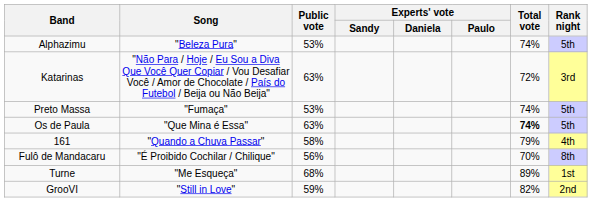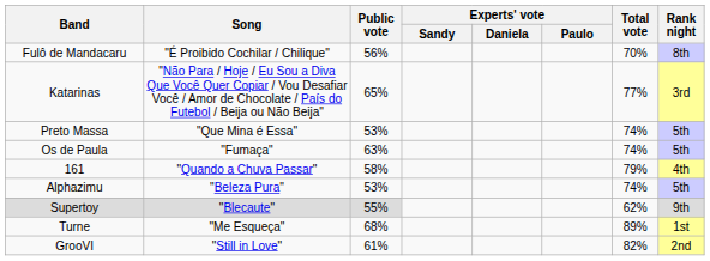 <table class="wikitable" style="font-size:95%; text-align:center" width="100%">
 <tr>
 <th width="135" rowspan=2>Band</th>
 <th width="205" rowspan=2>Song</th>
 <th width="040" rowspan=2>Public<br>vote</th>
 <th colspan=3>Experts' vote</th>
 <th width="040" rowspan=2>Total<br>vote</th>
 <th width="040" rowspan=2>Rank<br>night</th>
 </tr>
 <tr>
 <th width="065">Sandy</th>
 <th width="065">Daniela</th>
 <th width="065">Paulo</th>
 </tr>
 <tr>
-<td>Alphazimu</td>
-<td>"<a href='#'>Beleza Pura</a>"</td>
-<td>53%</td>
+<td>Fulô de Mandacaru</td>
+<td>"É Proibido Cochilar / Chilique"</td>
+<td>56%</td>
 <td></td>
 <td></td>
 <td></td>
-<td>74%</td>
-<td bgcolor="#CCCCFF">5th</td>
+<td>70%</td>
+<td bgcolor="#CCCCFF">8th</td>
 </tr>
 <tr>
 <td>Katarinas</td>
 <td>"<a href='#'>Não Para</a> / <a href='#'>Hoje</a> / <a href='#'>Eu Sou a Diva Que Você Quer Copiar</a> / Vou Desafiar Você / Amor de Chocolate / <a href='#'>País do Futebol</a> / Beija ou Não Beija"</td>
-<td>63%</td>
+<td>65%</td>
 <td></td>
 <td></td>
 <td></td>
-<td>72%</td>
+<td>77%</td>
 <td bgcolor="#FFFF99">3rd</td>
 </tr>
 <tr>
 <td>Preto Massa</td>
-<td>"Fumaça"</td>
+<td>"Que Mina é Essa"</td>
 <td>53%</td>
 <td></td>
 <td></td>
 <td></td>
 <td>74%</td>
 <td bgcolor="#CCCCFF">5th</td>
 </tr>
 <tr>
 <td>Os de Paula</td>
-<td>"Que Mina é Essa"</td>
+<td>"Fumaça"</td>
 <td>63%</td>
 <td></td>
 <td></td>
 <td></td>
-<td><strong>74%</strong></td>
+<td>74%</td>
 <td bgcolor="#CCCCFF">5th</td>
 </tr>
 <tr>
 <td>161</td>
 <td>"<a href='#'>Quando a Chuva Passar</a>"</td>
 <td>58%</td>
 <td></td>
 <td></td>
 <td></td>
 <td>79%</td>
 <td bgcolor="#FFFF99">4th</td>
 </tr>
 <tr>
-<td>Fulô de Mandacaru</td>
-<td>"É Proibido Cochilar / Chilique"</td>
-<td>56%</td>
+<td>Alphazimu</td>
+<td>"<a href='#'>Beleza Pura</a>"</td>
+<td>53%</td>
 <td></td>
 <td></td>
 <td></td>
-<td>70%</td>
-<td bgcolor="#CCCCFF">8th</td>
+<td>74%</td>
+<td bgcolor="#CCCCFF">5th</td>
+</tr>
+<tr>
+<td bgcolor=DCDCDC>Supertoy</td>
+<td bgcolor=DCDCDC>"<a href='#'>Blecaute</a>"</td>
+<td bgcolor=DCDCDC>55%</td>
+<td></td>
+<td></td>
+<td></td>
+<td>62%</td>
+<td bgcolor=DCDCDC>9th</td>
 </tr>
 <tr>
 <td>Turne</td>
 <td>"Me Esqueça"</td>
 <td>68%</td>
 <td></td>
 <td></td>
 <td></td>
 <td>89%</td>
 <td bgcolor="#FFFF99">1st</td>
 </tr>
 <tr>
 <td>GrooVI</td>
 <td>"<a href='#'>Still in Love</a>"</td>
-<td>59%</td>
+<td>61%</td>
 <td></td>
 <td></td>
 <td></td>
 <td>82%</td>
 <td bgcolor="#FFFF99">2nd</td>
 </tr>
 </table>
